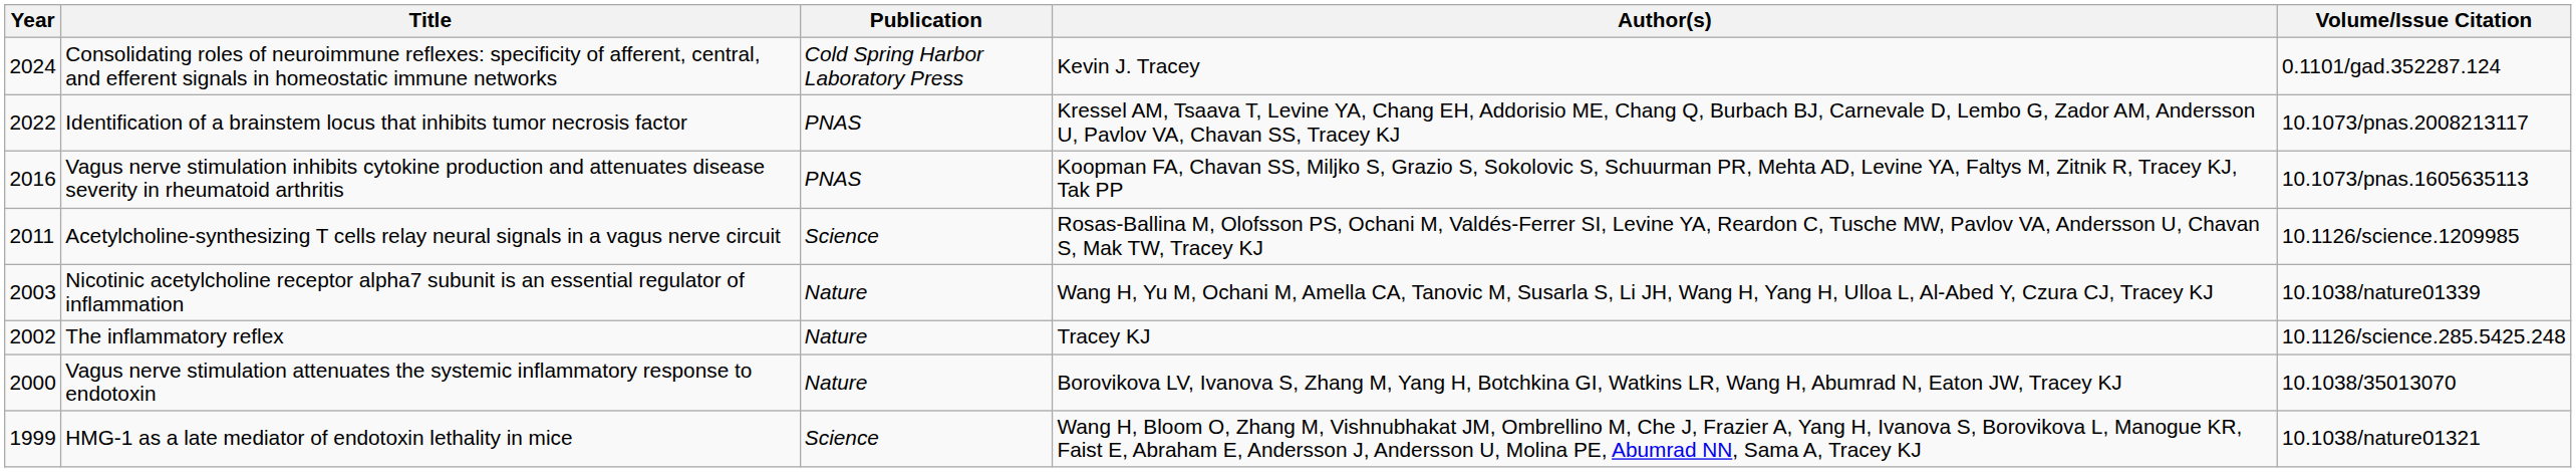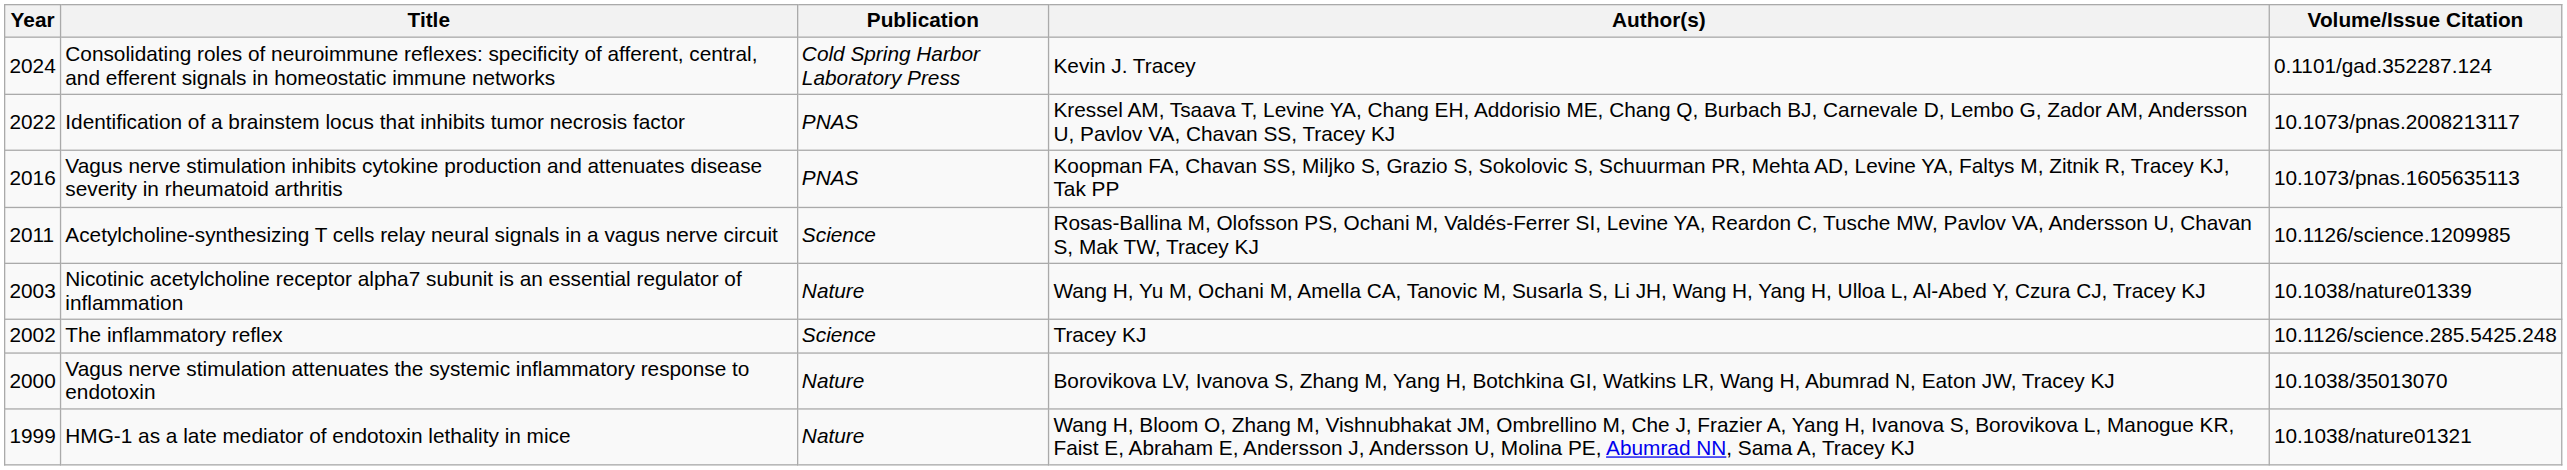 <table class=wikitable>
 <tr>
 <th>Year</th>
 <th>Title</th>
 <th>Publication</th>
 <th>Author(s)</th>
 <th>Volume/Issue Citation</th>
 </tr>
 <tr>
 <td>2024</td>
 <td>Consolidating roles of neuroimmune reflexes: specificity of afferent, central, and efferent signals in homeostatic immune networks</td>
 <td><em>Cold Spring Harbor Laboratory Press</em></td>
 <td>Kevin J. Tracey</td>
 <td>0.1101/gad.352287.124</td>
 </tr>
 <tr>
 <td>2022</td>
 <td>Identification of a brainstem locus that inhibits tumor necrosis factor</td>
 <td><em>PNAS</em></td>
 <td>Kressel AM, Tsaava T, Levine YA, Chang EH, Addorisio ME, Chang Q, Burbach BJ, Carnevale D, Lembo G, Zador AM, Andersson U, Pavlov VA, Chavan SS, Tracey KJ</td>
 <td>10.1073/pnas.2008213117</td>
 </tr>
 <tr>
 <td>2016</td>
 <td>Vagus nerve stimulation inhibits cytokine production and attenuates disease severity in rheumatoid arthritis</td>
 <td><em>PNAS</em></td>
 <td>Koopman FA, Chavan SS, Miljko S, Grazio S, Sokolovic S, Schuurman PR, Mehta AD, Levine YA, Faltys M, Zitnik R, Tracey KJ, Tak PP</td>
 <td>10.1073/pnas.1605635113</td>
 </tr>
 <tr>
 <td>2011</td>
 <td>Acetylcholine-synthesizing T cells relay neural signals in a vagus nerve circuit</td>
 <td><em>Science</em></td>
 <td>Rosas-Ballina M, Olofsson PS, Ochani M, Valdés-Ferrer SI, Levine YA, Reardon C, Tusche MW, Pavlov VA, Andersson U, Chavan S, Mak TW, Tracey KJ</td>
 <td>10.1126/science.1209985</td>
 </tr>
 <tr>
 <td>2003</td>
 <td>Nicotinic acetylcholine receptor alpha7 subunit is an essential regulator of inflammation</td>
 <td><em>Nature</em></td>
 <td>Wang H, Yu M, Ochani M, Amella CA, Tanovic M, Susarla S, Li JH, Wang H, Yang H, Ulloa L, Al-Abed Y, Czura CJ, Tracey KJ</td>
 <td>10.1038/nature01339</td>
 </tr>
 <tr>
 <td>2002</td>
 <td>The inflammatory reflex</td>
-<td><em>Nature</em></td>
+<td><em>Science</em></td>
 <td>Tracey KJ</td>
 <td>10.1126/science.285.5425.248</td>
 </tr>
 <tr>
 <td>2000</td>
 <td>Vagus nerve stimulation attenuates the systemic inflammatory response to endotoxin</td>
 <td><em>Nature</em></td>
 <td>Borovikova LV, Ivanova S, Zhang M, Yang H, Botchkina GI, Watkins LR, Wang H, Abumrad N, Eaton JW, Tracey KJ</td>
 <td>10.1038/35013070</td>
 </tr>
 <tr>
 <td>1999</td>
 <td>HMG-1 as a late mediator of endotoxin lethality in mice</td>
-<td><em>Science</em></td>
+<td><em>Nature</em></td>
 <td>Wang H, Bloom O, Zhang M, Vishnubhakat JM, Ombrellino M, Che J, Frazier A, Yang H, Ivanova S, Borovikova L, Manogue KR, Faist E, Abraham E, Andersson J, Andersson U, Molina PE, <a href='#'>Abumrad NN</a>, Sama A, Tracey KJ</td>
 <td>10.1038/nature01321</td>
 </tr>
 </table>
